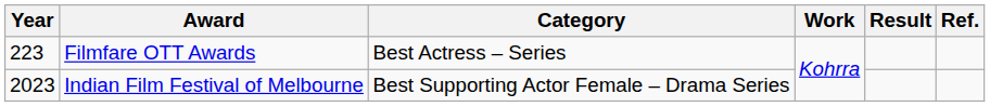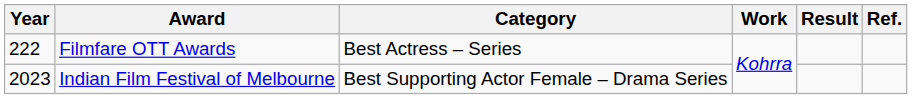 <table class="wikitable">
 <tr>
 <th>Year</th>
 <th>Award</th>
 <th>Category</th>
 <th>Work</th>
 <th>Result</th>
 <th>Ref.</th>
 </tr>
 <tr>
-<td>223</td>
+<td>222</td>
 <td><a href='#'>Filmfare OTT Awards</a></td>
 <td>Best Actress – Series</td>
 <td rowspan="2"><em><a href='#'>Kohrra</a></em></td>
 <td></td>
 <td></td>
 </tr>
 <tr>
 <td>2023</td>
 <td><a href='#'>Indian Film Festival of Melbourne</a></td>
 <td>Best Supporting Actor Female – Drama Series</td>
 <td></td>
 <td></td>
 </tr>
 </table>
